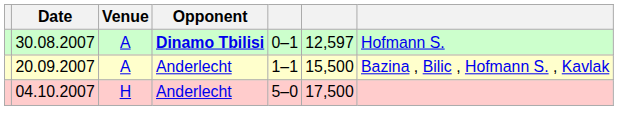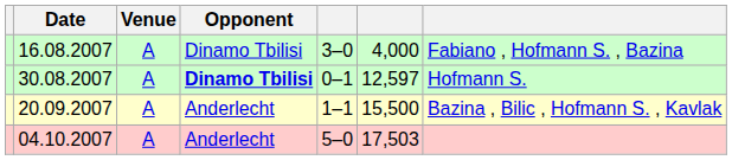 <table class="wikitable" Style="text-align: center">
 <tr>
 <th></th>
 <th>Date</th>
 <th>Venue</th>
 <th>Opponent</th>
 <th></th>
 <th></th>
 <th></th>
+</tr>
+<tr style="background:#cfc">
+<td></td>
+<td>16.08.2007</td>
+<td><a href='#'>A</a></td>
+<td align="left"><a href='#'>Dinamo Tbilisi</a> </td>
+<td>3–0</td>
+<td align="right">4,000</td>
+<td align="left"><a href='#'>Fabiano</a> , <a href='#'>Hofmann S.</a> , <a href='#'>Bazina</a> </td>
 </tr>
 <tr style="background:#cfc">
 <td></td>
 <td>30.08.2007</td>
 <td><a href='#'>A</a></td>
 <td align="left"><strong><a href='#'>Dinamo Tbilisi</a> </strong></td>
 <td>0–1</td>
 <td align="right">12,597</td>
 <td align="left"><a href='#'>Hofmann S.</a> </td>
 </tr>
 <tr style="background:#ffc">
 <td></td>
 <td>20.09.2007</td>
 <td><a href='#'>A</a></td>
 <td align="left"><a href='#'>Anderlecht</a> </td>
 <td>1–1</td>
 <td align="right">15,500</td>
 <td align="left"><a href='#'>Bazina</a> , <a href='#'>Bilic</a> , <a href='#'>Hofmann S.</a>  , <a href='#'>Kavlak</a> </td>
 </tr>
 <tr style="background:#fcc">
 <td></td>
 <td>04.10.2007</td>
-<td><a href='#'>H</a></td>
+<td><a href='#'>A</a></td>
 <td align="left"><a href='#'>Anderlecht</a> </td>
 <td>5–0</td>
-<td align="right">17,500</td>
+<td align="right">17,503</td>
 <td align="left"></td>
 </tr>
 </table>
